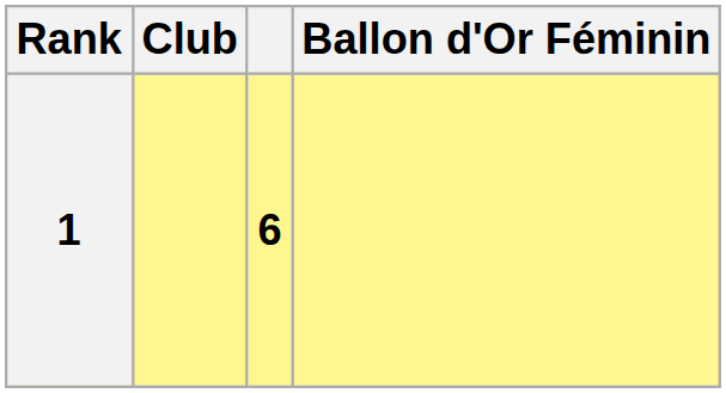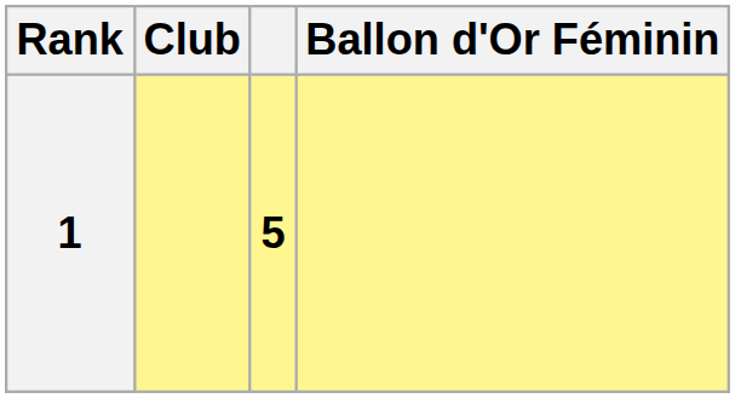 <table class="wikitable sortable">
 <tr>
 <th scope="col">Rank</th>
 <th scope="col">Club</th>
 <th scope="col"></th>
 <th scope="col" class="unsortable">Ballon d'Or Féminin</th>
 </tr>
 <tr style="background-color:#FFF68F">
 <th scope="row">1</th>
 <td></td>
-<td align="center"><strong>6</strong></td>
+<td align="center"><strong>5</strong></td>
 <td><br><br><br><br><br><br></td>
 </tr>
 </table>
